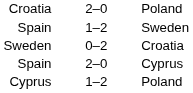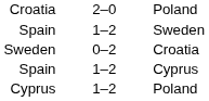 <table style="text-align:center">
 <tr>
 <th width=200></th>
 <th width=100></th>
 <th width=200></th>
 </tr>
 <tr>
 <td align=right>Croatia</td>
 <td>2–0</td>
 <td align=left>Poland</td>
 </tr>
 <tr>
 <td align=right>Spain</td>
 <td>1–2</td>
 <td align=left>Sweden</td>
 </tr>
 <tr>
 <td align=right>Sweden</td>
 <td>0–2</td>
 <td align=left>Croatia</td>
 </tr>
 <tr>
 <td align=right>Spain</td>
-<td>2–0</td>
+<td>1–2</td>
 <td align=left>Cyprus</td>
 </tr>
 <tr>
 <td align=right>Cyprus</td>
 <td>1–2</td>
 <td align=left>Poland</td>
 </tr>
 </table>
